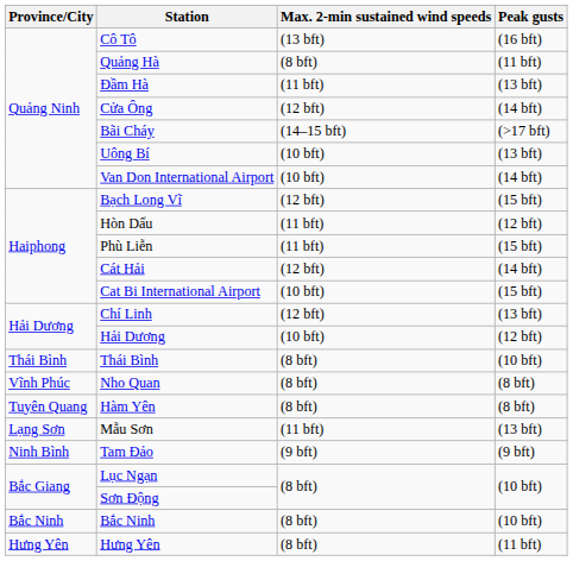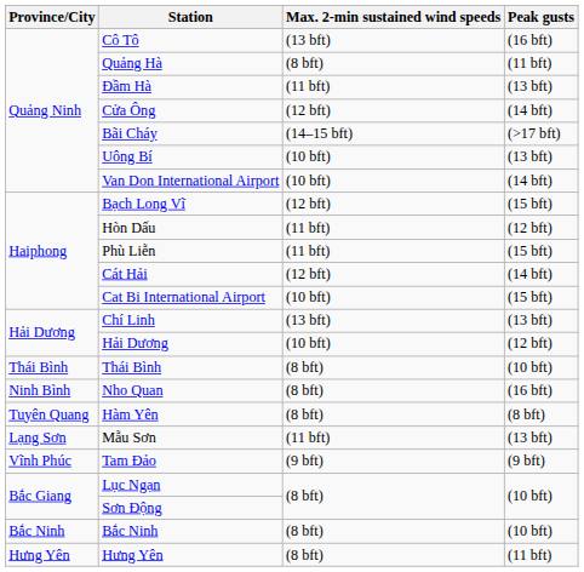 <table class="wikitable mw-collapsible">
 <tr>
 <th>Province/City</th>
 <th>Station</th>
 <th>Max. 2-min sustained wind speeds</th>
 <th>Peak gusts</th>
 </tr>
 <tr>
 <td rowspan="7"><a href='#'>Quảng Ninh</a></td>
 <td><a href='#'>Cô Tô</a></td>
 <td> (13 bft)</td>
 <td> (16 bft)</td>
 </tr>
 <tr>
 <td><a href='#'>Quảng Hà</a></td>
 <td> (8 bft)</td>
 <td> (11 bft)</td>
 </tr>
 <tr>
 <td><a href='#'>Đầm Hà</a></td>
 <td> (11 bft)</td>
 <td> (13 bft)</td>
 </tr>
 <tr>
 <td><a href='#'>Cửa Ông</a></td>
 <td> (12 bft)</td>
 <td> (14 bft)</td>
 </tr>
 <tr>
 <td><a href='#'>Bãi Cháy</a></td>
 <td> (14–15 bft)</td>
 <td> (>17 bft)</td>
 </tr>
 <tr>
 <td><a href='#'>Uông Bí</a></td>
 <td> (10 bft)</td>
 <td> (13 bft)</td>
 </tr>
 <tr>
 <td><a href='#'>Van Don International Airport</a></td>
 <td> (10 bft)</td>
 <td> (14 bft)</td>
 </tr>
 <tr>
 <td rowspan="5"><a href='#'>Haiphong</a></td>
 <td><a href='#'>Bạch Long Vĩ</a></td>
 <td> (12 bft)</td>
 <td> (15 bft)</td>
 </tr>
 <tr>
 <td>Hòn Dấu</td>
 <td> (11 bft)</td>
 <td> (12 bft)</td>
 </tr>
 <tr>
 <td>Phù Liễn</td>
 <td> (11 bft)</td>
 <td> (15 bft)</td>
 </tr>
 <tr>
 <td><a href='#'>Cát Hải</a></td>
 <td> (12 bft)</td>
 <td> (14 bft)</td>
 </tr>
 <tr>
 <td><a href='#'>Cat Bi International Airport</a></td>
 <td> (10 bft)</td>
 <td> (15 bft)</td>
 </tr>
 <tr>
 <td rowspan="2"><a href='#'>Hải Dương</a></td>
 <td><a href='#'>Chí Linh</a></td>
-<td> (12 bft)</td>
+<td> (13 bft)</td>
 <td> (13 bft)</td>
 </tr>
 <tr>
 <td><a href='#'>Hải Dương</a></td>
 <td> (10 bft)</td>
 <td> (12 bft)</td>
 </tr>
 <tr>
 <td><a href='#'>Thái Bình</a></td>
 <td><a href='#'>Thái Bình</a></td>
 <td> (8 bft)</td>
 <td> (10 bft)</td>
 </tr>
 <tr>
-<td><a href='#'>Vĩnh Phúc</a></td>
+<td><a href='#'>Ninh Bình</a></td>
 <td><a href='#'>Nho Quan</a></td>
 <td> (8 bft)</td>
-<td> (8 bft)</td>
+<td> (16 bft)</td>
 </tr>
 <tr>
 <td><a href='#'>Tuyên Quang</a></td>
 <td><a href='#'>Hàm Yên</a></td>
 <td> (8 bft)</td>
 <td> (8 bft)</td>
 </tr>
 <tr>
 <td><a href='#'>Lạng Sơn</a></td>
 <td>Mẫu Sơn</td>
 <td> (11 bft)</td>
 <td> (13 bft)</td>
 </tr>
 <tr>
-<td><a href='#'>Ninh Bình</a></td>
+<td><a href='#'>Vĩnh Phúc</a></td>
 <td><a href='#'>Tam Đảo</a></td>
 <td> (9 bft)</td>
 <td> (9 bft)</td>
 </tr>
 <tr>
 <td rowspan="2"><a href='#'>Bắc Giang</a></td>
 <td><a href='#'>Lục Ngạn</a></td>
 <td rowspan="2"> (8 bft)</td>
 <td rowspan="2"> (10 bft)</td>
 </tr>
 <tr>
 <td><a href='#'>Sơn Động</a></td>
 </tr>
 <tr>
 <td><a href='#'>Bắc Ninh</a></td>
 <td><a href='#'>Bắc Ninh</a></td>
 <td> (8 bft)</td>
 <td> (10 bft)</td>
 </tr>
 <tr>
 <td><a href='#'>Hưng Yên</a></td>
 <td><a href='#'>Hưng Yên</a></td>
 <td> (8 bft)</td>
 <td> (11 bft)</td>
 </tr>
 </table>
